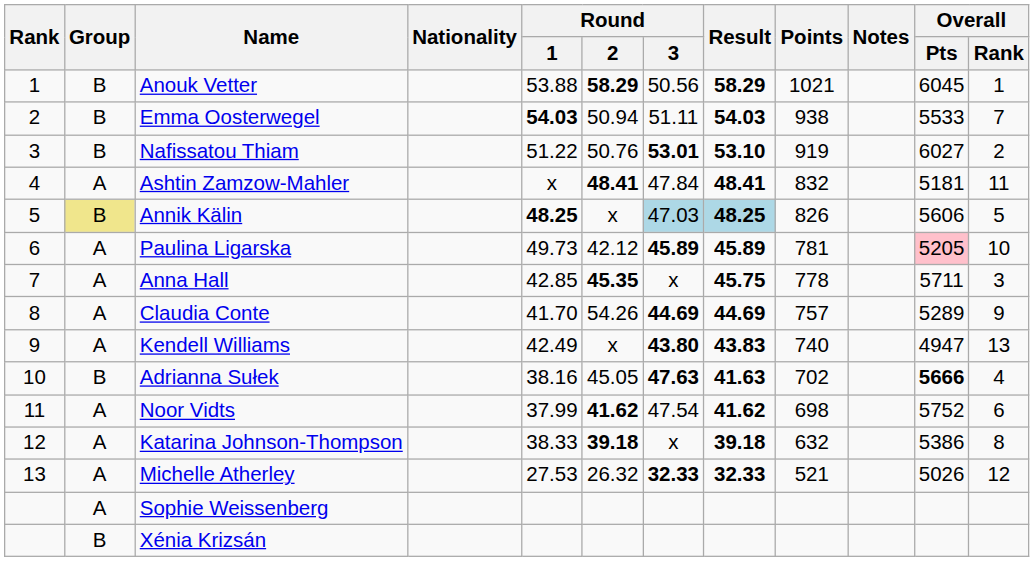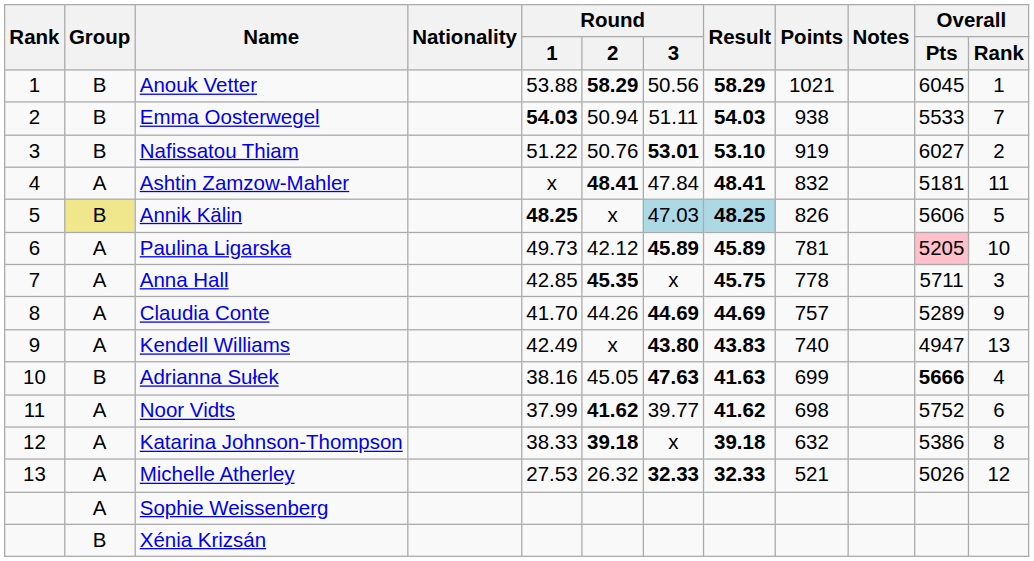 <table class="wikitable sortable" style="text-align:center">
 <tr>
 <th rowspan=2>Rank</th>
 <th rowspan=2>Group</th>
 <th rowspan=2>Name</th>
 <th rowspan=2>Nationality</th>
 <th colspan=3>Round</th>
 <th rowspan=2 data-sort-type="number">Result</th>
 <th rowspan=2>Points</th>
 <th rowspan=2>Notes</th>
 <th colspan=2>Overall</th>
 </tr>
 <tr>
 <th data-sort-type="number">1</th>
 <th data-sort-type="number">2</th>
 <th data-sort-type="number">3</th>
 <th>Pts</th>
 <th>Rank</th>
 </tr>
 <tr>
 <td>1</td>
 <td>B</td>
 <td align=left><a href='#'>Anouk Vetter</a></td>
 <td align=left></td>
 <td>53.88</td>
 <td><strong>58.29</strong></td>
 <td>50.56</td>
 <td><strong>58.29</strong></td>
 <td>1021</td>
 <td></td>
 <td>6045</td>
 <td>1</td>
 </tr>
 <tr>
 <td>2</td>
 <td>B</td>
 <td align=left><a href='#'>Emma Oosterwegel</a></td>
 <td align=left></td>
 <td><strong>54.03</strong></td>
 <td>50.94</td>
 <td>51.11</td>
 <td><strong>54.03</strong></td>
 <td>938</td>
 <td></td>
 <td>5533</td>
 <td>7</td>
 </tr>
 <tr>
 <td>3</td>
 <td>B</td>
 <td align=left><a href='#'>Nafissatou Thiam</a></td>
 <td align=left></td>
 <td>51.22</td>
 <td>50.76</td>
 <td><strong>53.01</strong></td>
 <td><strong>53.10</strong></td>
 <td>919</td>
 <td></td>
 <td>6027</td>
 <td>2</td>
 </tr>
 <tr>
 <td>4</td>
 <td>A</td>
 <td align=left><a href='#'>Ashtin Zamzow-Mahler</a></td>
 <td align=left></td>
 <td>x</td>
 <td><strong>48.41</strong></td>
 <td>47.84</td>
 <td><strong>48.41</strong></td>
 <td>832</td>
 <td></td>
 <td>5181</td>
 <td>11</td>
 </tr>
 <tr>
 <td>5</td>
 <td style="background: khaki;">B</td>
 <td align=left><a href='#'>Annik Kälin</a></td>
 <td align=left></td>
 <td><strong>48.25</strong></td>
 <td>x</td>
 <td style="background: lightblue;">47.03</td>
 <td style="background: lightblue;"><strong>48.25</strong></td>
 <td>826</td>
 <td></td>
 <td>5606</td>
 <td>5</td>
 </tr>
 <tr>
 <td>6</td>
 <td>A</td>
 <td align=left><a href='#'>Paulina Ligarska</a></td>
 <td align=left></td>
 <td>49.73</td>
 <td>42.12</td>
 <td><strong>45.89</strong></td>
 <td><strong>45.89</strong></td>
 <td>781</td>
 <td></td>
 <td style="background: pink;">5205</td>
 <td>10</td>
 </tr>
 <tr>
 <td>7</td>
 <td>A</td>
 <td align=left><a href='#'>Anna Hall</a></td>
 <td align=left></td>
 <td>42.85</td>
 <td><strong>45.35</strong></td>
 <td>x</td>
 <td><strong>45.75</strong></td>
 <td>778</td>
 <td></td>
 <td>5711</td>
 <td>3</td>
 </tr>
 <tr>
 <td>8</td>
 <td>A</td>
 <td align=left><a href='#'>Claudia Conte</a></td>
 <td align=left></td>
 <td>41.70</td>
-<td>54.26</td>
+<td>44.26</td>
 <td><strong>44.69</strong></td>
 <td><strong>44.69</strong></td>
 <td>757</td>
 <td></td>
 <td>5289</td>
 <td>9</td>
 </tr>
 <tr>
 <td>9</td>
 <td>A</td>
 <td align=left><a href='#'>Kendell Williams</a></td>
 <td align=left></td>
 <td>42.49</td>
 <td>x</td>
 <td><strong>43.80</strong></td>
 <td><strong>43.83</strong></td>
 <td>740</td>
 <td></td>
 <td>4947</td>
 <td>13</td>
 </tr>
 <tr>
 <td>10</td>
 <td>B</td>
 <td align=left><a href='#'>Adrianna Sułek</a></td>
 <td align=left></td>
 <td>38.16</td>
 <td>45.05</td>
 <td><strong>47.63</strong></td>
 <td><strong>41.63</strong></td>
-<td>702</td>
+<td>699</td>
 <td></td>
 <td><strong>5666</strong></td>
 <td>4</td>
 </tr>
 <tr>
 <td>11</td>
 <td>A</td>
 <td align=left><a href='#'>Noor Vidts</a></td>
 <td align=left></td>
 <td>37.99</td>
 <td><strong>41.62</strong></td>
-<td>47.54</td>
+<td>39.77</td>
 <td><strong>41.62</strong></td>
 <td>698</td>
 <td></td>
 <td>5752</td>
 <td>6</td>
 </tr>
 <tr>
 <td>12</td>
 <td>A</td>
 <td align=left><a href='#'>Katarina Johnson-Thompson</a></td>
 <td align=left></td>
 <td>38.33</td>
 <td><strong>39.18</strong></td>
 <td>x</td>
 <td><strong>39.18</strong></td>
 <td>632</td>
 <td></td>
 <td>5386</td>
 <td>8</td>
 </tr>
 <tr>
 <td>13</td>
 <td>A</td>
 <td align=left><a href='#'>Michelle Atherley</a></td>
 <td align=left></td>
 <td>27.53</td>
 <td>26.32</td>
 <td><strong>32.33</strong></td>
 <td><strong>32.33</strong></td>
 <td>521</td>
 <td></td>
 <td>5026</td>
 <td>12</td>
 </tr>
 <tr>
 <td></td>
 <td>A</td>
 <td align=left><a href='#'>Sophie Weissenberg</a></td>
 <td align=left></td>
 <td></td>
 <td></td>
 <td></td>
 <td></td>
 <td></td>
 <td></td>
 <td></td>
 <td></td>
 </tr>
 <tr>
 <td></td>
 <td>B</td>
 <td align=left><a href='#'>Xénia Krizsán</a></td>
 <td align=left></td>
 <td></td>
 <td></td>
 <td></td>
 <td></td>
 <td></td>
 <td></td>
 <td></td>
 <td></td>
 </tr>
 </table>
